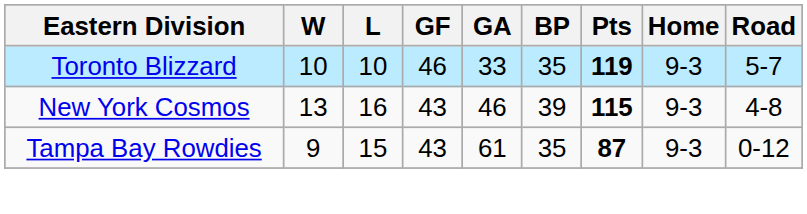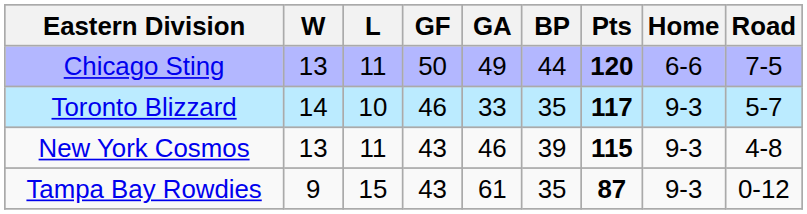 <table class="wikitable" width="470" style="font-size:95%; text-align:center">
 <tr>
 <th width="35%">Eastern Division</th>
 <th width="7.5%">W</th>
 <th width="7.5%">L</th>
 <th width="7.5%">GF</th>
 <th width="7.5%">GA</th>
 <th width="7.5%">BP</th>
 <th width="7.5%">Pts</th>
 <th width="7.5%">Home</th>
 <th width="7.5%">Road</th>
 </tr>
+<tr bgcolor=#B3B7FF>
+<td><a href='#'>Chicago Sting</a></td>
+<td>13</td>
+<td>11</td>
+<td>50</td>
+<td>49</td>
+<td>44</td>
+<td><strong>120</strong></td>
+<td>6-6</td>
+<td>7-5</td>
+</tr>
 <tr bgcolor=#BBEBFF>
 <td><a href='#'>Toronto Blizzard</a></td>
-<td>10</td>
+<td>14</td>
 <td>10</td>
 <td>46</td>
 <td>33</td>
 <td>35</td>
-<td><strong>119</strong></td>
+<td><strong>117</strong></td>
 <td>9-3</td>
 <td>5-7</td>
 </tr>
 <tr>
 <td><a href='#'>New York Cosmos</a></td>
 <td>13</td>
-<td>16</td>
+<td>11</td>
 <td>43</td>
 <td>46</td>
 <td>39</td>
 <td><strong>115</strong></td>
 <td>9-3</td>
 <td>4-8</td>
 </tr>
 <tr>
 <td><a href='#'>Tampa Bay Rowdies</a></td>
 <td>9</td>
 <td>15</td>
 <td>43</td>
 <td>61</td>
 <td>35</td>
 <td><strong>87</strong></td>
 <td>9-3</td>
 <td>0-12</td>
 </tr>
 </table>
